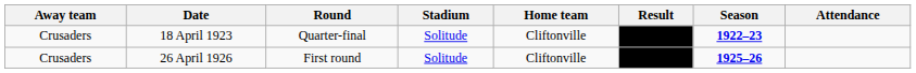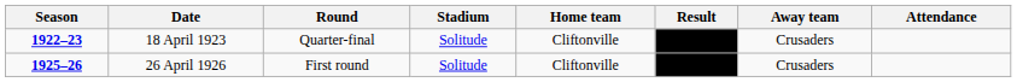 <table class="wikitable" style="text-align: center; width: 75%; font-size: 85%">
 <tr>
-<th>Away team</th>
+<th>Season</th>
 <th>Date</th>
 <th>Round</th>
 <th>Stadium</th>
 <th>Home team</th>
 <th>Result</th>
-<th>Season</th>
+<th>Away team</th>
 <th>Attendance</th>
 </tr>
 <tr>
-<td>Crusaders</td>
+<td><strong><a href='#'>1922–23</a></strong></td>
 <td>18 April 1923</td>
 <td>Quarter-final</td>
 <td><a href='#'>Solitude</a></td>
 <td>Cliftonville</td>
 <td style="text-align: center;" bgcolor=black><span><strong>0–1</strong></span></td>
-<td><strong><a href='#'>1922–23</a></strong></td>
+<td>Crusaders</td>
 <td></td>
 </tr>
 <tr>
-<td>Crusaders</td>
+<td><strong><a href='#'>1925–26</a></strong></td>
 <td>26 April 1926</td>
 <td>First round</td>
 <td><a href='#'>Solitude</a></td>
 <td>Cliftonville</td>
 <td style="text-align: center;" bgcolor=black><span><strong>1–2</strong></span></td>
-<td><strong><a href='#'>1925–26</a></strong></td>
+<td>Crusaders</td>
 <td></td>
 </tr>
 </table>
